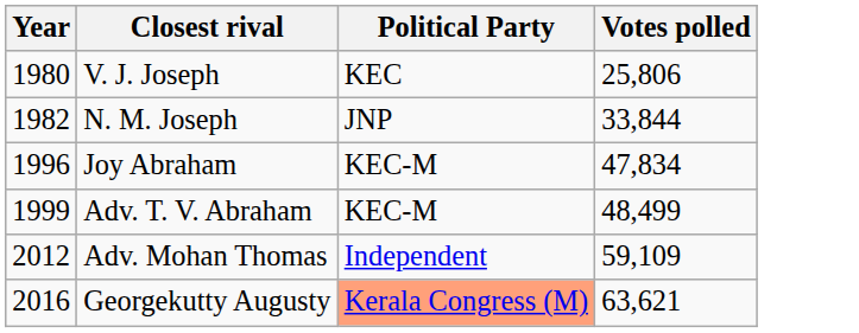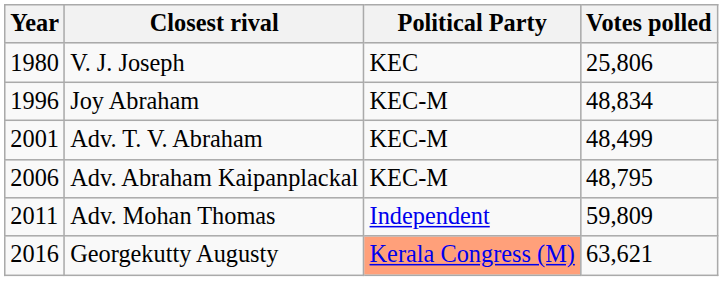 <table class="wikitable sortable" id="toc" cellspacing="3" margin="leftwidth=40%;" font-size="90%;">
 <tr>
 <th><strong>Year</strong></th>
 <th><strong>Closest rival</strong></th>
 <th><strong>Political Party</strong></th>
 <th><strong>Votes polled</strong></th>
 </tr>
 <tr>
 <td>1980</td>
 <td>V. J. Joseph</td>
 <td>KEC</td>
 <td>25,806</td>
 </tr>
 <tr>
-<td>1982</td>
-<td>N. M. Joseph</td>
-<td>JNP</td>
-<td>33,844</td>
-</tr>
-<tr>
 <td>1996</td>
 <td>Joy Abraham</td>
 <td>KEC-M</td>
-<td>47,834</td>
+<td>48,834</td>
 </tr>
 <tr>
-<td>1999</td>
+<td>2001</td>
 <td>Adv. T. V. Abraham</td>
 <td>KEC-M</td>
 <td>48,499</td>
 </tr>
 <tr>
-<td>2012</td>
+<td>2006</td>
+<td>Adv. Abraham Kaipanplackal</td>
+<td>KEC-M</td>
+<td>48,795</td>
+</tr>
+<tr>
+<td>2011</td>
 <td>Adv. Mohan Thomas</td>
 <td><a href='#'>Independent</a></td>
-<td>59,109</td>
+<td>59,809</td>
 </tr>
 <tr>
 <td>2016</td>
 <td>Georgekutty Augusty</td>
 <td style="background: lightsalmon;"><a href='#'>Kerala Congress (M)</a></td>
 <td>63,621</td>
 </tr>
 </table>
